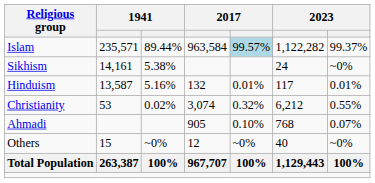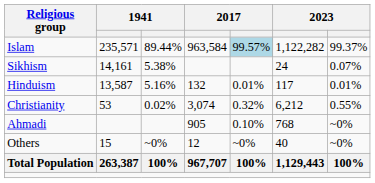 <table class="wikitable sortable">
 <tr>
 <th rowspan="2"><a href='#'>Religious</a><br>group</th>
 <th colspan="2">1941</th>
 <th colspan="2">2017</th>
 <th colspan="2">2023</th>
 </tr>
 <tr>
 <th><a href='#'></a></th>
 <th></th>
 <th></th>
 <th></th>
 <th></th>
 <th></th>
 </tr>
 <tr>
 <td><a href='#'>Islam</a> </td>
 <td>235,571</td>
 <td>89.44%</td>
 <td>963,584</td>
 <td style="background: lightblue;">99.57%</td>
 <td>1,122,282</td>
 <td>99.37%</td>
 </tr>
 <tr>
 <td><a href='#'>Sikhism</a> </td>
 <td>14,161</td>
 <td>5.38%</td>
 <td></td>
 <td></td>
 <td>24</td>
-<td>~0%</td>
+<td>0.07%</td>
 </tr>
 <tr>
 <td><a href='#'>Hinduism</a> </td>
 <td>13,587</td>
 <td>5.16%</td>
 <td>132</td>
 <td>0.01%</td>
 <td>117</td>
 <td>0.01%</td>
 </tr>
 <tr>
 <td><a href='#'>Christianity</a> </td>
 <td>53</td>
 <td>0.02%</td>
 <td>3,074</td>
 <td>0.32%</td>
 <td>6,212</td>
 <td>0.55%</td>
 </tr>
 <tr>
 <td><a href='#'>Ahmadi</a></td>
 <td></td>
 <td></td>
 <td>905</td>
 <td>0.10%</td>
 <td>768</td>
-<td>0.07%</td>
+<td>~0%</td>
 </tr>
 <tr>
 <td>Others</td>
 <td>15</td>
 <td>~0%</td>
 <td>12</td>
 <td>~0%</td>
 <td>40</td>
 <td>~0%</td>
 </tr>
 <tr>
 <th>Total Population</th>
 <th>263,387</th>
 <th>100%</th>
 <th>967,707</th>
 <th>100%</th>
 <th>1,129,443</th>
 <th>100%</th>
 </tr>
 <tr class="sortbottom">
 <td colspan="7"></td>
 </tr>
 </table>
